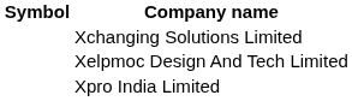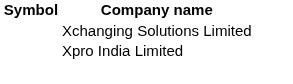 <table style="background:transparent;">
 <tr>
 <th>Symbol</th>
 <th>Company name</th>
 </tr>
 <tr>
 <td></td>
 <td>Xchanging Solutions Limited</td>
 </tr>
 <tr>
 <td></td>
-<td>Xelpmoc Design And Tech Limited</td>
-</tr>
-<tr>
-<td></td>
 <td>Xpro India Limited</td>
 </tr>
 <tr>
 </tr>
 </table>
